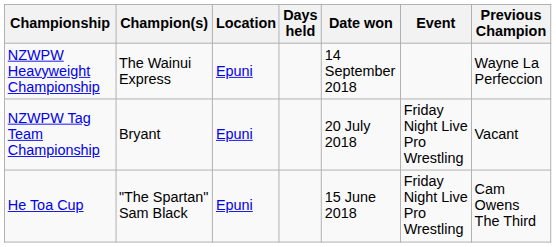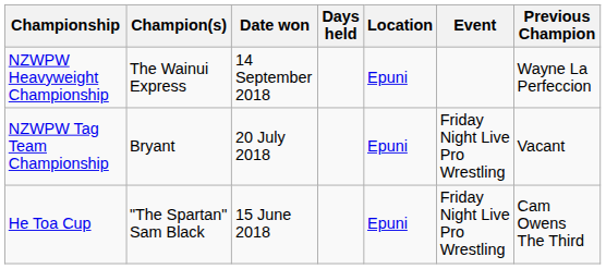 <table class="wikitable">
 <tr>
 <th>Championship</th>
 <th>Champion(s)</th>
+<th>Date won</th>
+<th>Days held</th>
 <th>Location</th>
-<th>Days held</th>
-<th>Date won</th>
 <th>Event</th>
 <th>Previous Champion</th>
 </tr>
 <tr>
 <td><a href='#'>NZWPW Heavyweight Championship</a></td>
 <td>The Wainui Express<br></td>
+<td>14 September 2018</td>
+<td></td>
 <td><a href='#'>Epuni</a></td>
-<td></td>
-<td>14 September 2018</td>
 <td></td>
 <td>Wayne La Perfeccion</td>
 </tr>
 <tr>
 <td><a href='#'>NZWPW Tag Team Championship</a></td>
 <td>Bryant</td>
+<td>20 July 2018</td>
+<td></td>
 <td><a href='#'>Epuni</a></td>
-<td></td>
-<td>20 July 2018</td>
 <td>Friday Night Live Pro Wrestling</td>
 <td>Vacant</td>
 </tr>
 <tr>
 <td><a href='#'>He Toa Cup</a></td>
 <td>"The Spartan" Sam Black</td>
+<td>15 June 2018</td>
+<td></td>
 <td><a href='#'>Epuni</a></td>
-<td></td>
-<td>15 June 2018</td>
 <td>Friday Night Live Pro Wrestling</td>
 <td>Cam Owens The Third</td>
 </tr>
 </table>
